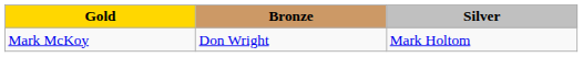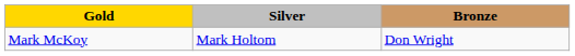 <table class="wikitable" style="text-align:left">
 <tr align="center">
 <td width=200 bgcolor=gold><strong>Gold</strong></td>
+<td width=200 bgcolor=silver><strong>Silver</strong></td>
 <td width=200 bgcolor=CC9966><strong>Bronze</strong></td>
-<td width=200 bgcolor=silver><strong>Silver</strong></td>
 </tr>
 <tr>
 <td><a href='#'>Mark McKoy</a><br><em></em></td>
+<td><a href='#'>Mark Holtom</a><br><em></em></td>
 <td><a href='#'>Don Wright</a><br><em></em></td>
-<td><a href='#'>Mark Holtom</a><br><em></em></td>
 </tr>
 </table>
